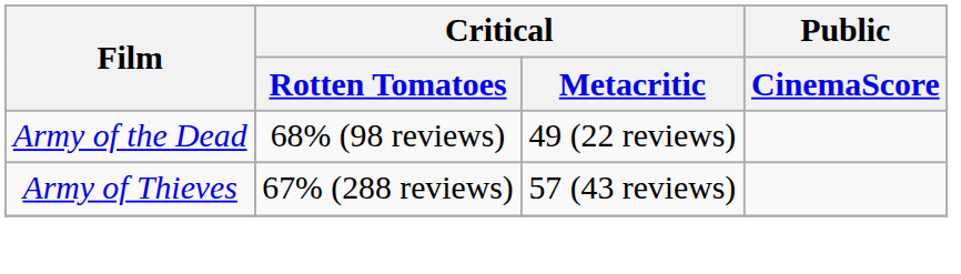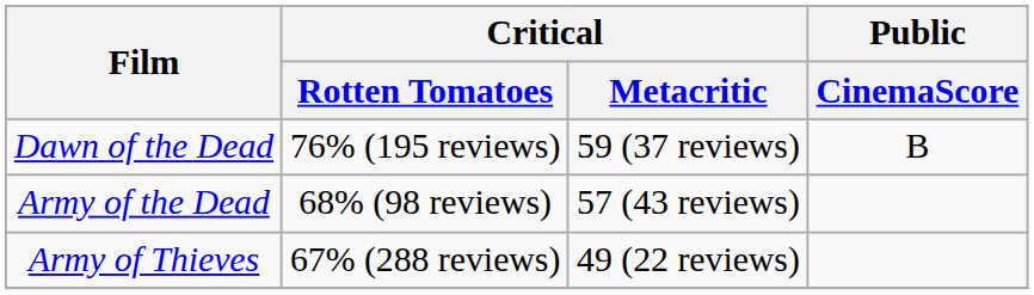 <table class="wikitable sortable"  style="text-align:center">
 <tr>
 <th scope="col" rowspan="2">Film</th>
 <th scope="col" colspan="2">Critical</th>
 <th scope="col">Public</th>
 </tr>
 <tr>
 <th scope="col"><a href='#'>Rotten Tomatoes</a></th>
 <th scope="col"><a href='#'>Metacritic</a></th>
 <th scope="col"><a href='#'>CinemaScore</a></th>
 </tr>
 <tr>
+<td scope="row"><em><a href='#'>Dawn of the Dead</a></em></td>
+<td>76% (195 reviews)</td>
+<td>59 (37 reviews)</td>
+<td>B</td>
+</tr>
+<tr>
 <td scope="row"><em><a href='#'>Army of the Dead</a></em></td>
 <td>68% (98 reviews)</td>
-<td>49 (22 reviews)</td>
+<td>57 (43 reviews)</td>
 <td></td>
 </tr>
 <tr>
 <td scope="row"><em><a href='#'>Army of Thieves</a></em></td>
 <td>67% (288 reviews)</td>
-<td>57 (43 reviews)</td>
+<td>49 (22 reviews)</td>
 <td></td>
 </tr>
 <tr>
 </tr>
 </table>
